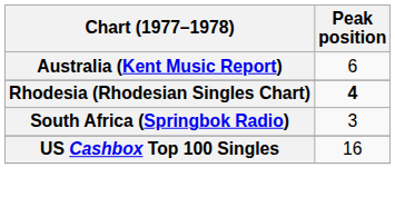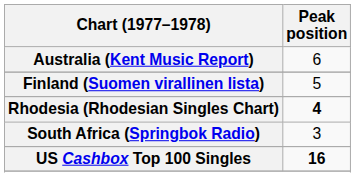 <table class="wikitable sortable plainrowheaders" style="text-align:center">
 <tr>
 <th scope="col">Chart (1977–1978)</th>
 <th scope="col">Peak<br>position</th>
 </tr>
 <tr>
 <th scope="row">Australia (<a href='#'>Kent Music Report</a>)</th>
 <td>6</td>
 </tr>
 <tr>
 </tr>
 <tr>
 </tr>
 <tr>
 </tr>
 <tr>
 </tr>
 <tr>
+</tr>
+<tr>
+<th scope="row">Finland (<a href='#'>Suomen virallinen lista</a>)</th>
+<td>5</td>
 </tr>
 <tr>
 </tr>
 <tr>
 </tr>
 <tr>
 </tr>
 <tr>
 </tr>
 <tr>
 </tr>
 <tr>
 <th scope="row">Rhodesia (Rhodesian Singles Chart)</th>
 <td><strong>4</strong></td>
 </tr>
 <tr>
 <th scope="row">South Africa (<a href='#'>Springbok Radio</a>)</th>
 <td>3</td>
 </tr>
 <tr>
 </tr>
 <tr>
 </tr>
 <tr>
 </tr>
 <tr>
 </tr>
 <tr>
 </tr>
 <tr>
 <th scope="row">US <em><a href='#'>Cashbox</a></em> Top 100 Singles</th>
-<td style="text-align:center;">16</td>
+<td style="text-align:center;"><strong>16</strong></td>
 </tr>
 <tr>
 </tr>
 <tr>
 </tr>
 </table>
